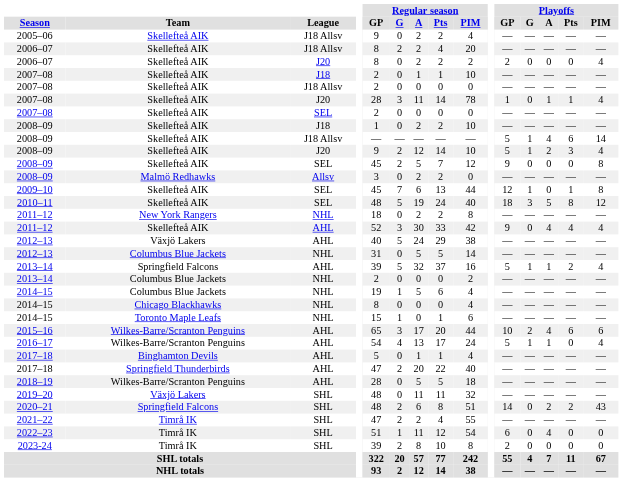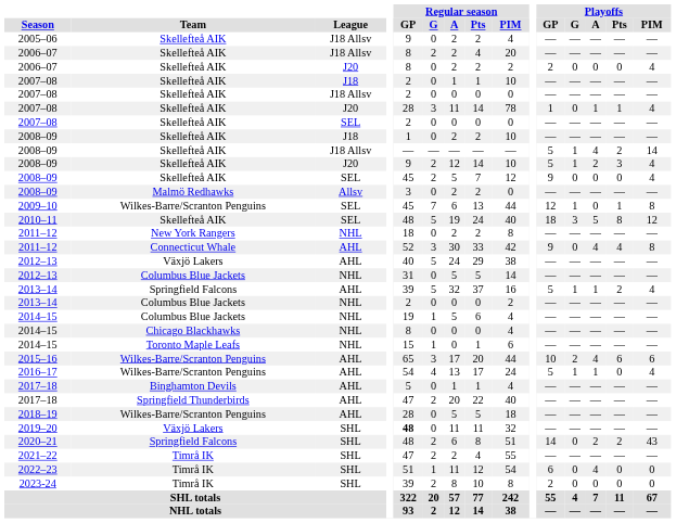 <table border="0" cellpadding="1" cellspacing="0" style="text-align:center; width:60em">
 <tr bgcolor="#e0e0e0">
 <th colspan="3" bgcolor="#ffffff"> </th>
 <th rowspan="99" bgcolor="#ffffff"> </th>
 <th colspan="5"><a href='#'>Regular season</a></th>
 <th rowspan="99" bgcolor="#ffffff"> </th>
 <th colspan="5"><a href='#'>Playoffs</a></th>
 </tr>
 <tr bgcolor="#e0e0e0">
 <th><a href='#'>Season</a></th>
 <th>Team</th>
 <th>League</th>
 <th>GP</th>
 <th><a href='#'>G</a></th>
 <th><a href='#'>A</a></th>
 <th><a href='#'>Pts</a></th>
 <th><a href='#'>PIM</a></th>
 <th>GP</th>
 <th>G</th>
 <th>A</th>
 <th>Pts</th>
 <th>PIM</th>
 </tr>
 <tr>
 <td>2005–06</td>
 <td><a href='#'>Skellefteå AIK</a></td>
 <td>J18 Allsv</td>
 <td>9</td>
 <td>0</td>
 <td>2</td>
 <td>2</td>
 <td>4</td>
 <td>—</td>
 <td>—</td>
 <td>—</td>
 <td>—</td>
 <td>—</td>
 </tr>
 <tr bgcolor="#f0f0f0">
 <td>2006–07</td>
 <td>Skellefteå AIK</td>
 <td>J18 Allsv</td>
 <td>8</td>
 <td>2</td>
 <td>2</td>
 <td>4</td>
 <td>20</td>
 <td>—</td>
 <td>—</td>
 <td>—</td>
 <td>—</td>
 <td>—</td>
 </tr>
 <tr>
 <td>2006–07</td>
 <td>Skellefteå AIK</td>
 <td><a href='#'>J20</a></td>
 <td>8</td>
 <td>0</td>
 <td>2</td>
 <td>2</td>
 <td>2</td>
 <td>2</td>
 <td>0</td>
 <td>0</td>
 <td>0</td>
 <td>4</td>
 </tr>
 <tr bgcolor="#f0f0f0">
 <td>2007–08</td>
 <td>Skellefteå AIK</td>
 <td><a href='#'>J18</a></td>
 <td>2</td>
 <td>0</td>
 <td>1</td>
 <td>1</td>
 <td>10</td>
 <td>—</td>
 <td>—</td>
 <td>—</td>
 <td>—</td>
 <td>—</td>
 </tr>
 <tr>
 <td>2007–08</td>
 <td>Skellefteå AIK</td>
 <td>J18 Allsv</td>
 <td>2</td>
 <td>0</td>
 <td>0</td>
 <td>0</td>
 <td>0</td>
 <td>—</td>
 <td>—</td>
 <td>—</td>
 <td>—</td>
 <td>—</td>
 </tr>
 <tr bgcolor="#f0f0f0">
 <td>2007–08</td>
 <td>Skellefteå AIK</td>
 <td>J20</td>
 <td>28</td>
 <td>3</td>
 <td>11</td>
 <td>14</td>
 <td>78</td>
 <td>1</td>
 <td>0</td>
 <td>1</td>
 <td>1</td>
 <td>4</td>
 </tr>
 <tr>
 <td><a href='#'>2007–08</a></td>
 <td>Skellefteå AIK</td>
 <td><a href='#'>SEL</a></td>
 <td>2</td>
 <td>0</td>
 <td>0</td>
 <td>0</td>
 <td>0</td>
 <td>—</td>
 <td>—</td>
 <td>—</td>
 <td>—</td>
 <td>—</td>
 </tr>
 <tr bgcolor="#f0f0f0">
 <td>2008–09</td>
 <td>Skellefteå AIK</td>
 <td>J18</td>
 <td>1</td>
 <td>0</td>
 <td>2</td>
 <td>2</td>
 <td>10</td>
 <td>—</td>
 <td>—</td>
 <td>—</td>
 <td>—</td>
 <td>—</td>
 </tr>
 <tr>
 <td>2008–09</td>
 <td>Skellefteå AIK</td>
 <td>J18 Allsv</td>
 <td>—</td>
 <td>—</td>
 <td>—</td>
 <td>—</td>
 <td>—</td>
 <td>5</td>
 <td>1</td>
 <td>4</td>
-<td>6</td>
+<td>2</td>
 <td>14</td>
 </tr>
 <tr bgcolor="#f0f0f0">
 <td>2008–09</td>
 <td>Skellefteå AIK</td>
 <td>J20</td>
 <td>9</td>
 <td>2</td>
 <td>12</td>
 <td>14</td>
 <td>10</td>
 <td>5</td>
 <td>1</td>
 <td>2</td>
 <td>3</td>
 <td>4</td>
 </tr>
 <tr>
 <td><a href='#'>2008–09</a></td>
 <td>Skellefteå AIK</td>
 <td>SEL</td>
 <td>45</td>
 <td>2</td>
 <td>5</td>
 <td>7</td>
 <td>12</td>
 <td>9</td>
 <td>0</td>
 <td>0</td>
 <td>0</td>
-<td>8</td>
+<td>4</td>
 </tr>
 <tr bgcolor="#f0f0f0">
 <td><a href='#'>2008–09</a></td>
 <td><a href='#'>Malmö Redhawks</a></td>
 <td><a href='#'>Allsv</a></td>
 <td>3</td>
 <td>0</td>
 <td>2</td>
 <td>2</td>
 <td>0</td>
 <td>—</td>
 <td>—</td>
 <td>—</td>
 <td>—</td>
 <td>—</td>
 </tr>
 <tr>
 </tr>
 <tr>
 <td><a href='#'>2009–10</a></td>
-<td>Skellefteå AIK</td>
+<td>Wilkes-Barre/Scranton Penguins</td>
 <td>SEL</td>
 <td>45</td>
 <td>7</td>
 <td>6</td>
 <td>13</td>
 <td>44</td>
 <td>12</td>
 <td>1</td>
 <td>0</td>
 <td>1</td>
 <td>8</td>
 </tr>
 <tr bgcolor="#f0f0f0">
 <td><a href='#'>2010–11</a></td>
 <td>Skellefteå AIK</td>
 <td>SEL</td>
 <td>48</td>
 <td>5</td>
 <td>19</td>
 <td>24</td>
 <td>40</td>
 <td>18</td>
 <td>3</td>
 <td>5</td>
 <td>8</td>
 <td>12</td>
 </tr>
 <tr>
 <td><a href='#'>2011–12</a></td>
 <td><a href='#'>New York Rangers</a></td>
 <td><a href='#'>NHL</a></td>
 <td>18</td>
 <td>0</td>
 <td>2</td>
 <td>2</td>
 <td>8</td>
 <td>—</td>
 <td>—</td>
 <td>—</td>
 <td>—</td>
 <td>—</td>
 </tr>
 <tr bgcolor="#f0f0f0">
 <td><a href='#'>2011–12</a></td>
-<td>Skellefteå AIK</td>
+<td><a href='#'>Connecticut Whale</a></td>
 <td><a href='#'>AHL</a></td>
 <td>52</td>
 <td>3</td>
 <td>30</td>
 <td>33</td>
 <td>42</td>
 <td>9</td>
 <td>0</td>
 <td>4</td>
 <td>4</td>
-<td>4</td>
+<td>8</td>
 </tr>
 <tr>
 <td><a href='#'>2012–13</a></td>
 <td>Växjö Lakers</td>
 <td>AHL</td>
 <td>40</td>
 <td>5</td>
 <td>24</td>
 <td>29</td>
 <td>38</td>
 <td>—</td>
 <td>—</td>
 <td>—</td>
 <td>—</td>
 <td>—</td>
 </tr>
 <tr bgcolor="#f0f0f0">
 <td><a href='#'>2012–13</a></td>
 <td><a href='#'>Columbus Blue Jackets</a></td>
 <td>NHL</td>
 <td>31</td>
 <td>0</td>
 <td>5</td>
 <td>5</td>
 <td>14</td>
 <td>—</td>
 <td>—</td>
 <td>—</td>
 <td>—</td>
 <td>—</td>
 </tr>
 <tr>
 <td><a href='#'>2013–14</a></td>
 <td>Springfield Falcons</td>
 <td>AHL</td>
 <td>39</td>
 <td>5</td>
 <td>32</td>
 <td>37</td>
 <td>16</td>
 <td>5</td>
 <td>1</td>
 <td>1</td>
 <td>2</td>
 <td>4</td>
 </tr>
 <tr bgcolor="#f0f0f0">
 <td><a href='#'>2013–14</a></td>
 <td>Columbus Blue Jackets</td>
 <td>NHL</td>
 <td>2</td>
 <td>0</td>
 <td>0</td>
 <td>0</td>
 <td>2</td>
 <td>—</td>
 <td>—</td>
 <td>—</td>
 <td>—</td>
 <td>—</td>
 </tr>
 <tr>
 <td><a href='#'>2014–15</a></td>
 <td>Columbus Blue Jackets</td>
 <td>NHL</td>
 <td>19</td>
 <td>1</td>
 <td>5</td>
 <td>6</td>
 <td>4</td>
 <td>—</td>
 <td>—</td>
 <td>—</td>
 <td>—</td>
 <td>—</td>
 </tr>
 <tr bgcolor="#f0f0f0">
 <td>2014–15</td>
 <td><a href='#'>Chicago Blackhawks</a></td>
 <td>NHL</td>
 <td>8</td>
 <td>0</td>
 <td>0</td>
 <td>0</td>
 <td>4</td>
 <td>—</td>
 <td>—</td>
 <td>—</td>
 <td>—</td>
 <td>—</td>
 </tr>
 <tr>
 <td>2014–15</td>
 <td><a href='#'>Toronto Maple Leafs</a></td>
 <td>NHL</td>
 <td>15</td>
 <td>1</td>
 <td>0</td>
 <td>1</td>
 <td>6</td>
 <td>—</td>
 <td>—</td>
 <td>—</td>
 <td>—</td>
 <td>—</td>
 </tr>
 <tr bgcolor="#f0f0f0">
 <td><a href='#'>2015–16</a></td>
 <td><a href='#'>Wilkes-Barre/Scranton Penguins</a></td>
 <td>AHL</td>
 <td>65</td>
 <td>3</td>
 <td>17</td>
 <td>20</td>
 <td>44</td>
 <td>10</td>
 <td>2</td>
 <td>4</td>
 <td>6</td>
 <td>6</td>
 </tr>
 <tr>
 <td><a href='#'>2016–17</a></td>
 <td>Wilkes-Barre/Scranton Penguins</td>
 <td>AHL</td>
 <td>54</td>
 <td>4</td>
 <td>13</td>
 <td>17</td>
 <td>24</td>
 <td>5</td>
 <td>1</td>
 <td>1</td>
 <td>0</td>
 <td>4</td>
 </tr>
 <tr bgcolor="#f0f0f0">
 <td><a href='#'>2017–18</a></td>
 <td><a href='#'>Binghamton Devils</a></td>
 <td>AHL</td>
 <td>5</td>
 <td>0</td>
 <td>1</td>
 <td>1</td>
 <td>4</td>
 <td>—</td>
 <td>—</td>
 <td>—</td>
 <td>—</td>
 <td>—</td>
 </tr>
 <tr>
 <td>2017–18</td>
 <td><a href='#'>Springfield Thunderbirds</a></td>
 <td>AHL</td>
 <td>47</td>
 <td>2</td>
 <td>20</td>
 <td>22</td>
 <td>40</td>
 <td>—</td>
 <td>—</td>
 <td>—</td>
 <td>—</td>
 <td>—</td>
 </tr>
 <tr bgcolor="#f0f0f0">
 <td><a href='#'>2018–19</a></td>
 <td>Wilkes-Barre/Scranton Penguins</td>
 <td>AHL</td>
 <td>28</td>
 <td>0</td>
 <td>5</td>
 <td>5</td>
 <td>18</td>
 <td>—</td>
 <td>—</td>
 <td>—</td>
 <td>—</td>
 <td>—</td>
 </tr>
 <tr>
 <td><a href='#'>2019–20</a></td>
 <td><a href='#'>Växjö Lakers</a></td>
 <td>SHL</td>
-<td>48</td>
+<td><strong>48</strong></td>
 <td>0</td>
 <td>11</td>
 <td>11</td>
 <td>32</td>
 <td>—</td>
 <td>—</td>
 <td>—</td>
 <td>—</td>
 <td>—</td>
 </tr>
 <tr bgcolor="#f0f0f0">
 <td><a href='#'>2020–21</a></td>
 <td><a href='#'>Springfield Falcons</a></td>
 <td>SHL</td>
 <td>48</td>
 <td>2</td>
 <td>6</td>
 <td>8</td>
 <td>51</td>
 <td>14</td>
 <td>0</td>
 <td>2</td>
 <td>2</td>
 <td>43</td>
 </tr>
 <tr>
 <td><a href='#'>2021–22</a></td>
 <td><a href='#'>Timrå IK</a></td>
 <td>SHL</td>
 <td>47</td>
 <td>2</td>
 <td>2</td>
 <td>4</td>
 <td>55</td>
 <td>—</td>
 <td>—</td>
 <td>—</td>
 <td>—</td>
 <td>—</td>
 </tr>
 <tr bgcolor="#f0f0f0">
 <td><a href='#'>2022–23</a></td>
 <td>Timrå IK</td>
 <td>SHL</td>
 <td>51</td>
 <td>1</td>
 <td>11</td>
 <td>12</td>
 <td>54</td>
 <td>6</td>
 <td>0</td>
 <td>4</td>
 <td>0</td>
 <td>0</td>
 </tr>
 <tr>
 <td><a href='#'>2023-24</a></td>
 <td>Timrå IK</td>
 <td>SHL</td>
 <td>39</td>
 <td>2</td>
 <td>8</td>
 <td>10</td>
 <td>8</td>
 <td>2</td>
 <td>0</td>
 <td>0</td>
 <td>0</td>
 <td>0</td>
 </tr>
 <tr bgcolor="#e0e0e0">
 <th colspan="3">SHL totals</th>
 <th>322</th>
 <th>20</th>
 <th>57</th>
 <th>77</th>
 <th>242</th>
 <th>55</th>
 <th>4</th>
 <th>7</th>
 <th>11</th>
 <th>67</th>
 </tr>
 <tr bgcolor="#e0e0e0">
 <th colspan="3">NHL totals</th>
 <th>93</th>
 <th>2</th>
 <th>12</th>
 <th>14</th>
 <th>38</th>
 <th>—</th>
 <th>—</th>
 <th>—</th>
 <th>—</th>
 <th>—</th>
 </tr>
 </table>
